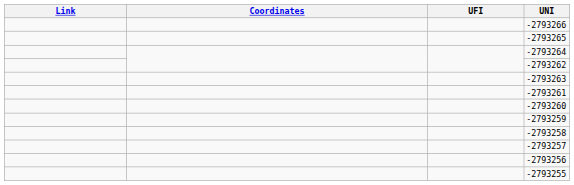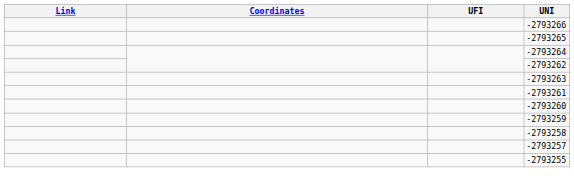 <table class="wikitable" style="width: 100%;">
 <tr>
 <th><a href='#'>Link</a></th>
 <th><a href='#'>Coordinates</a></th>
 <th>UFI</th>
 <th>UNI</th>
 </tr>
 <tr>
 <td></td>
 <td></td>
 <td></td>
 <td>-2793266</td>
 </tr>
 <tr>
 <td></td>
 <td></td>
 <td></td>
 <td>-2793265</td>
 </tr>
 <tr>
 <td></td>
 <td rowspan="2"></td>
 <td rowspan="2"></td>
 <td>-2793264</td>
 </tr>
 <tr>
 <td></td>
 <td>-2793262</td>
 </tr>
 <tr>
 <td></td>
 <td></td>
 <td></td>
 <td WIDTH="8%">-2793263</td>
 </tr>
 <tr>
 <td></td>
 <td></td>
 <td></td>
 <td WIDTH="8%">-2793261</td>
 </tr>
 <tr>
 <td></td>
 <td></td>
 <td></td>
 <td WIDTH="8%">-2793260</td>
 </tr>
 <tr>
 <td></td>
 <td></td>
 <td></td>
 <td WIDTH="8%">-2793259</td>
 </tr>
 <tr>
 <td></td>
 <td></td>
 <td></td>
 <td WIDTH="8%">-2793258</td>
 </tr>
 <tr>
 <td></td>
 <td></td>
 <td></td>
 <td WIDTH="8%">-2793257</td>
 </tr>
 <tr>
 <td></td>
 <td></td>
 <td></td>
-<td WIDTH="8%">-2793256</td>
-</tr>
-<tr>
-<td></td>
-<td></td>
-<td></td>
 <td WIDTH="8%">-2793255</td>
 </tr>
 </table>
